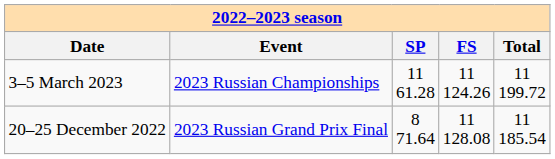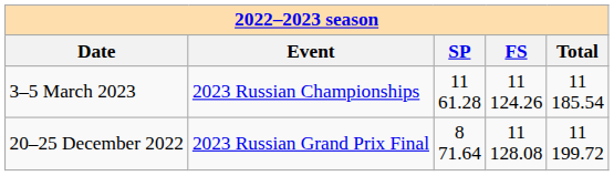 <table class="wikitable">
 <tr>
 <td style="background-color: #ffdead; " colspan=5 align=center><a href='#'><strong>2022–2023 season</strong></a></td>
 </tr>
 <tr>
 <th>Date</th>
 <th>Event</th>
 <th><a href='#'>SP</a></th>
 <th><a href='#'>FS</a></th>
 <th>Total</th>
 </tr>
 <tr>
 <td>3–5 March 2023</td>
 <td><a href='#'>2023 Russian Championships</a> <br></td>
 <td align=center>11 <br> 61.28</td>
 <td align=center>11 <br> 124.26</td>
-<td align=center>11 <br> 199.72</td>
+<td align=center>11 <br> 185.54</td>
 </tr>
 <tr>
 <td>20–25 December 2022</td>
 <td><a href='#'>2023 Russian Grand Prix Final</a> <br></td>
 <td align=center>8 <br> 71.64</td>
 <td align=center>11 <br> 128.08</td>
-<td align=center>11 <br> 185.54</td>
+<td align=center>11 <br> 199.72</td>
 </tr>
 </table>
